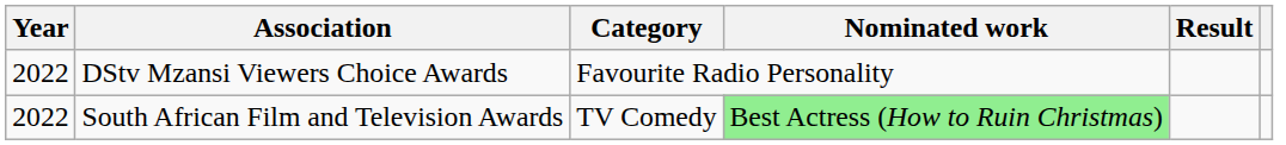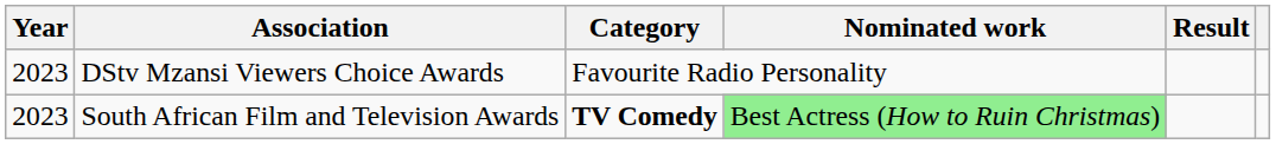 <table class="wikitable sortable">
 <tr>
 <th>Year</th>
 <th>Association</th>
 <th>Category</th>
 <th>Nominated work</th>
 <th>Result</th>
 <th></th>
 </tr>
 <tr>
-<td>2022</td>
+<td>2023</td>
 <td>DStv Mzansi Viewers Choice Awards</td>
 <td colspan="2">Favourite Radio Personality</td>
 <td></td>
 <td></td>
 </tr>
 <tr>
-<td>2022</td>
+<td>2023</td>
 <td>South African Film and Television Awards</td>
-<td>TV Comedy</td>
+<td><strong>TV Comedy</strong></td>
 <td style="background: lightgreen;">Best Actress (<em>How to Ruin Christmas</em>)</td>
 <td></td>
 <td></td>
 </tr>
 </table>
